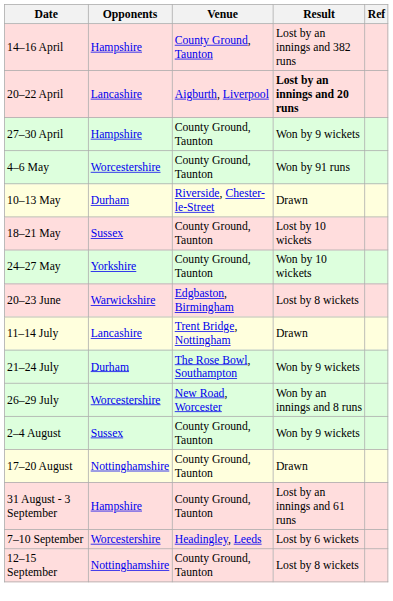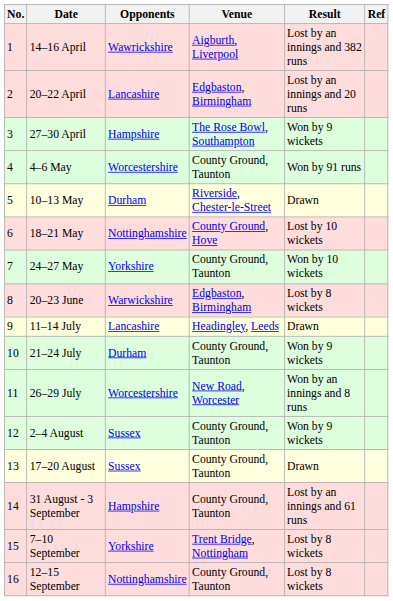 <table class="wikitable" width="80%" style="font-size: 95%">
 <tr bgcolor="#efefef">
+<th>No.</th>
 <th>Date</th>
 <th>Opponents</th>
 <th>Venue</th>
 <th>Result</th>
 <th>Ref</th>
 </tr>
 <tr bgcolor="#ffdddd">
+<td>1</td>
 <td>14–16 April</td>
-<td><a href='#'>Hampshire</a></td>
-<td><a href='#'>County Ground</a>, <a href='#'>Taunton</a></td>
+<td><a href='#'>Wawrickshire</a></td>
+<td><a href='#'>Aigburth</a>, <a href='#'>Liverpool</a></td>
 <td>Lost by an innings and 382 runs</td>
 <td></td>
 </tr>
 <tr bgcolor="#ffdddd">
+<td>2</td>
 <td>20–22 April</td>
 <td><a href='#'>Lancashire</a></td>
-<td><a href='#'>Aigburth</a>, <a href='#'>Liverpool</a></td>
-<td><strong>Lost by an innings and 20 runs</strong></td>
+<td><a href='#'>Edgbaston</a>, <a href='#'>Birmingham</a></td>
+<td>Lost by an innings and 20 runs</td>
 <td></td>
 </tr>
 <tr bgcolor="#ddffdd">
+<td>3</td>
 <td>27–30 April</td>
 <td><a href='#'>Hampshire</a></td>
-<td>County Ground, Taunton</td>
+<td><a href='#'>The Rose Bowl</a>, <a href='#'>Southampton</a></td>
 <td>Won by 9 wickets</td>
 <td></td>
 </tr>
 <tr bgcolor="#ddffdd">
+<td>4</td>
 <td>4–6 May</td>
 <td><a href='#'>Worcestershire</a></td>
 <td>County Ground, Taunton</td>
 <td>Won by 91 runs</td>
 <td></td>
 </tr>
 <tr bgcolor="#ffffdd">
+<td>5</td>
 <td>10–13 May</td>
 <td><a href='#'>Durham</a></td>
 <td><a href='#'>Riverside</a>, <a href='#'>Chester-le-Street</a></td>
 <td>Drawn</td>
 <td></td>
 </tr>
 <tr bgcolor="#ffdddd">
+<td>6</td>
 <td>18–21 May</td>
-<td><a href='#'>Sussex</a></td>
-<td>County Ground, Taunton</td>
+<td><a href='#'>Nottinghamshire</a></td>
+<td><a href='#'>County Ground</a>, <a href='#'>Hove</a></td>
 <td>Lost by 10 wickets</td>
 <td></td>
 </tr>
 <tr bgcolor="#ddffdd">
+<td>7</td>
 <td>24–27 May</td>
 <td><a href='#'>Yorkshire</a></td>
 <td>County Ground, Taunton</td>
 <td>Won by 10 wickets</td>
 <td></td>
 </tr>
 <tr bgcolor="#ffdddd">
+<td>8</td>
 <td>20–23 June</td>
 <td><a href='#'>Warwickshire</a></td>
 <td><a href='#'>Edgbaston</a>, <a href='#'>Birmingham</a></td>
 <td>Lost by 8 wickets</td>
 <td></td>
 </tr>
 <tr bgcolor="#ffffdd">
+<td>9</td>
 <td>11–14 July</td>
 <td><a href='#'>Lancashire</a></td>
-<td><a href='#'>Trent Bridge</a>, <a href='#'>Nottingham</a></td>
+<td><a href='#'>Headingley</a>, <a href='#'>Leeds</a></td>
 <td>Drawn</td>
 <td></td>
 </tr>
 <tr bgcolor="#ddffdd">
+<td>10</td>
 <td>21–24 July</td>
 <td><a href='#'>Durham</a></td>
-<td><a href='#'>The Rose Bowl</a>, <a href='#'>Southampton</a></td>
+<td>County Ground, Taunton</td>
 <td>Won by 9 wickets</td>
 <td></td>
 </tr>
 <tr bgcolor="#ddffdd">
+<td>11</td>
 <td>26–29 July</td>
 <td><a href='#'>Worcestershire</a></td>
 <td><a href='#'>New Road</a>, <a href='#'>Worcester</a></td>
 <td>Won by an innings and 8 runs</td>
 <td></td>
 </tr>
 <tr bgcolor="#ddffdd">
+<td>12</td>
 <td>2–4 August</td>
 <td><a href='#'>Sussex</a></td>
 <td>County Ground, Taunton</td>
 <td>Won by 9 wickets</td>
 <td></td>
 </tr>
 <tr bgcolor="#ffffdd">
+<td>13</td>
 <td>17–20 August</td>
-<td><a href='#'>Nottinghamshire</a></td>
+<td><a href='#'>Sussex</a></td>
 <td>County Ground, Taunton</td>
 <td>Drawn</td>
 <td></td>
 </tr>
 <tr bgcolor="#ffdddd">
+<td>14</td>
 <td>31 August - 3 September</td>
 <td><a href='#'>Hampshire</a></td>
 <td>County Ground, Taunton</td>
 <td>Lost by an innings and 61 runs</td>
 <td></td>
 </tr>
 <tr bgcolor="#ffdddd">
+<td>15</td>
 <td>7–10 September</td>
-<td><a href='#'>Worcestershire</a></td>
-<td><a href='#'>Headingley</a>, <a href='#'>Leeds</a></td>
-<td>Lost by 6 wickets</td>
+<td><a href='#'>Yorkshire</a></td>
+<td><a href='#'>Trent Bridge</a>, <a href='#'>Nottingham</a></td>
+<td>Lost by 8 wickets</td>
 <td></td>
 </tr>
 <tr bgcolor="#ffdddd">
+<td>16</td>
 <td>12–15 September</td>
 <td><a href='#'>Nottinghamshire</a></td>
 <td>County Ground, Taunton</td>
 <td>Lost by 8 wickets</td>
 <td></td>
 </tr>
 </table>
